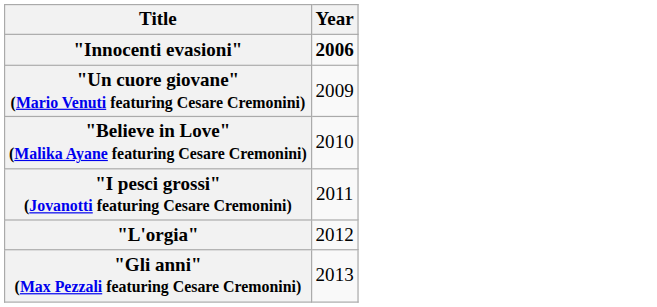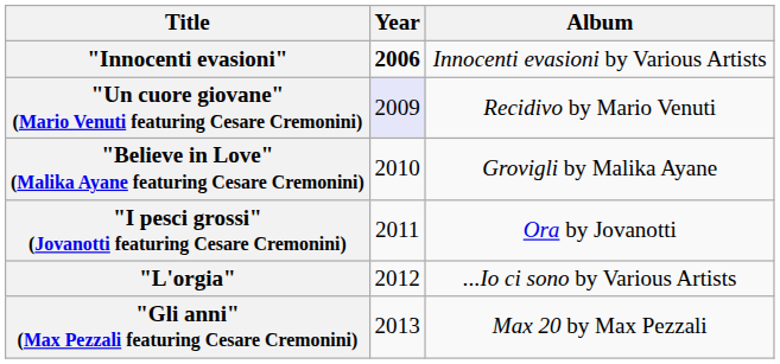 <table class="wikitable plainrowheaders" style="text-align:center;" border="1">
 <tr>
 <th scope="col">Title</th>
 <th scope="col">Year</th>
+<th scope="col" style="width:15em;">Album</th>
 </tr>
 <tr>
 <th scope="row">"Innocenti evasioni"</th>
 <td><strong>2006</strong></td>
+<td><em>Innocenti evasioni</em> by Various Artists</td>
 </tr>
 <tr>
 <th scope="row">"Un cuore giovane"<br><small>(<a href='#'>Mario Venuti</a> featuring Cesare Cremonini)</small></th>
-<td>2009</td>
+<td style="background: lavender;">2009</td>
+<td><em>Recidivo</em> by Mario Venuti</td>
 </tr>
 <tr>
 <th scope="row">"Believe in Love"<br><small>(<a href='#'>Malika Ayane</a> featuring Cesare Cremonini)</small></th>
 <td>2010</td>
+<td><em>Grovigli</em> by Malika Ayane</td>
 </tr>
 <tr>
 <th scope="row">"I pesci grossi"<br><small>(<a href='#'>Jovanotti</a> featuring Cesare Cremonini)</small></th>
 <td>2011</td>
+<td><em><a href='#'>Ora</a></em> by Jovanotti</td>
 </tr>
 <tr>
 <th scope="row">"L'orgia"</th>
 <td>2012</td>
+<td><em>...Io ci sono</em> by Various Artists</td>
 </tr>
 <tr>
 <th scope="row">"Gli anni"<br><small>(<a href='#'>Max Pezzali</a> featuring Cesare Cremonini)</small></th>
 <td>2013</td>
+<td><em>Max 20</em> by Max Pezzali</td>
 </tr>
 </table>
